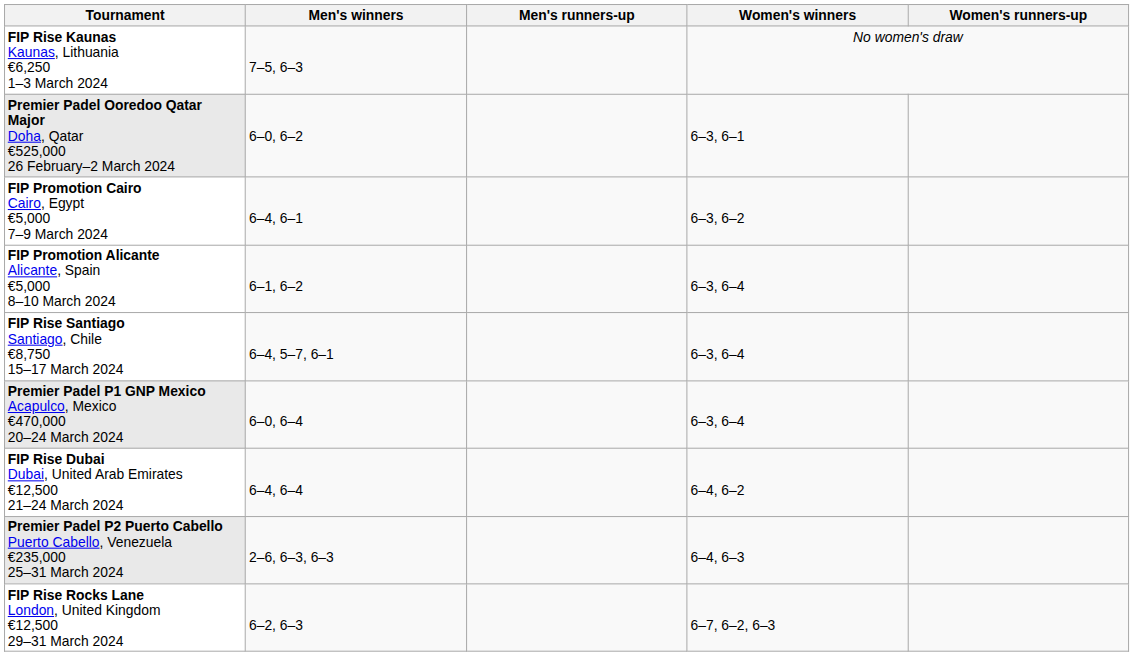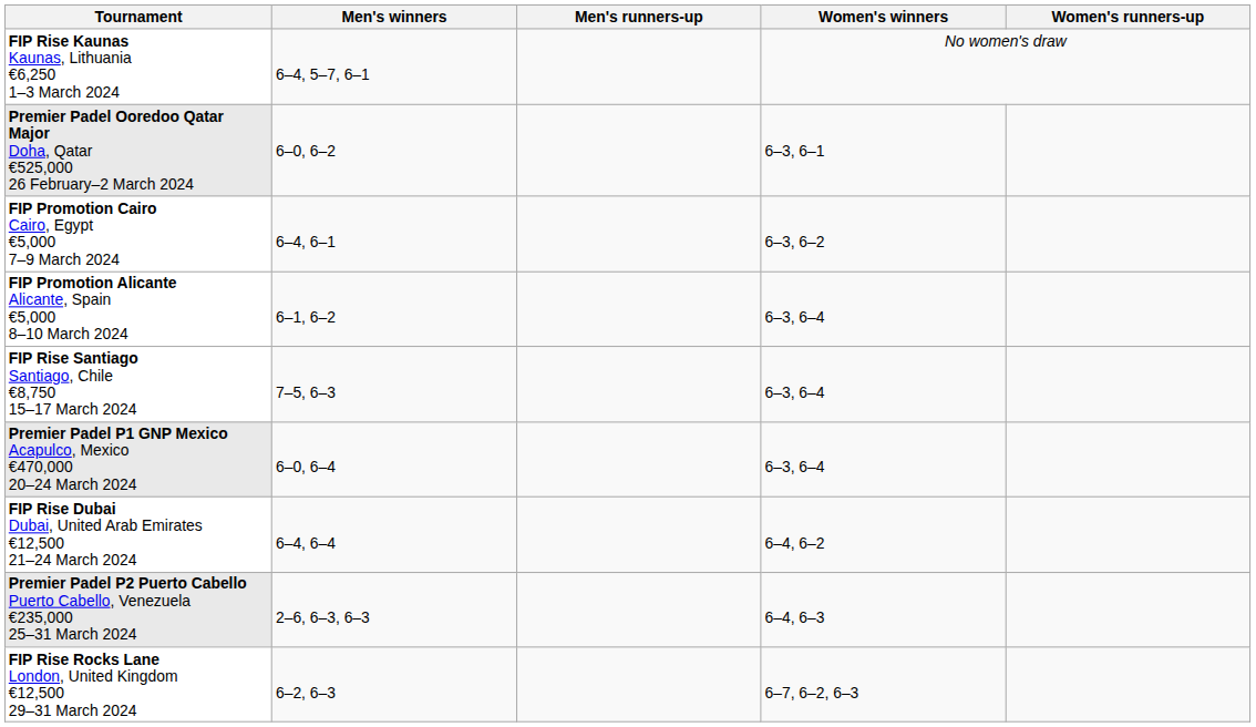 <table class="wikitable sortable nowrap" style=font-size:85%>
 <tr>
 <th width=230>Tournament</th>
 <th width=210>Men's winners</th>
 <th width=210>Men's runners-up</th>
 <th width=210>Women's winners</th>
 <th width=210>Women's runners-up</th>
 </tr>
 <tr valign=top>
 <td style="background:#ffffff;"><strong>FIP Rise Kaunas</strong><br><a href='#'>Kaunas</a>, Lithuania<br>€6,250<br>1–3 March 2024</td>
-<td><strong><br></strong><br>7–5, 6–3</td>
+<td><strong><br></strong><br>6–4, 5–7, 6–1</td>
 <td><br></td>
 <td colspan=4 align=center><em>No women's draw</em></td>
 </tr>
 <tr valign=top>
 <td style="background:#E9E9E9;"><strong>Premier Padel Ooredoo Qatar Major</strong><br><a href='#'>Doha</a>, Qatar<br>€525,000<br>26 February–2 March 2024</td>
 <td><strong><br></strong><br>6–0, 6–2</td>
 <td><br></td>
 <td><strong><br></strong><br>6–3, 6–1</td>
 <td><br></td>
 </tr>
 <tr valign=top>
 <td style="background:#ffffff;"><strong>FIP Promotion Cairo</strong><br><a href='#'>Cairo</a>, Egypt<br>€5,000<br>7–9 March 2024</td>
 <td><strong><br></strong><br>6–4, 6–1</td>
 <td><br></td>
 <td><strong><br></strong><br>6–3, 6–2</td>
 <td><br></td>
 </tr>
 <tr valign=top>
 <td style="background:#ffffff;"><strong>FIP Promotion Alicante</strong><br><a href='#'>Alicante</a>, Spain<br>€5,000<br>8–10 March 2024</td>
 <td><strong><br></strong><br>6–1, 6–2</td>
 <td><br></td>
 <td><strong><br></strong><br>6–3, 6–4</td>
 <td><br></td>
 </tr>
 <tr valign=top>
 <td style="background:#ffffff;"><strong>FIP Rise Santiago</strong><br><a href='#'>Santiago</a>, Chile<br>€8,750<br>15–17 March 2024</td>
-<td><strong><br></strong><br>6–4, 5–7, 6–1</td>
+<td><strong><br></strong><br>7–5, 6–3</td>
 <td><br></td>
 <td><strong><br></strong><br>6–3, 6–4</td>
 <td><br></td>
 </tr>
 <tr valign=top>
 <td style="background:#E9E9E9;"><strong>Premier Padel P1 GNP Mexico</strong><br><a href='#'>Acapulco</a>, Mexico<br>€470,000<br>20–24 March 2024</td>
 <td><strong><br></strong><br>6–0, 6–4</td>
 <td><br></td>
 <td><strong><br></strong><br>6–3, 6–4</td>
 <td><br></td>
 </tr>
 <tr valign=top>
 <td style="background:#ffffff;"><strong>FIP Rise Dubai</strong><br><a href='#'>Dubai</a>, United Arab Emirates<br>€12,500<br>21–24 March 2024</td>
 <td><strong><br></strong><br>6–4, 6–4</td>
 <td><br></td>
 <td><strong><br></strong><br>6–4, 6–2</td>
 <td><br></td>
 </tr>
 <tr valign=top>
 <td style="background:#E9E9E9;"><strong>Premier Padel P2 Puerto Cabello</strong><br><a href='#'>Puerto Cabello</a>, Venezuela<br>€235,000<br>25–31 March 2024</td>
 <td><strong><br></strong><br>2–6, 6–3, 6–3</td>
 <td><br></td>
 <td><strong><br></strong><br>6–4, 6–3</td>
 <td><br></td>
 </tr>
 <tr valign=top>
 <td style="background:#ffffff;"><strong>FIP Rise Rocks Lane</strong><br><a href='#'>London</a>, United Kingdom<br>€12,500<br>29–31 March 2024</td>
 <td><strong><br></strong><br>6–2, 6–3</td>
 <td><br></td>
 <td><strong><br></strong><br>6–7, 6–2, 6–3</td>
 <td><br></td>
 </tr>
 </table>
